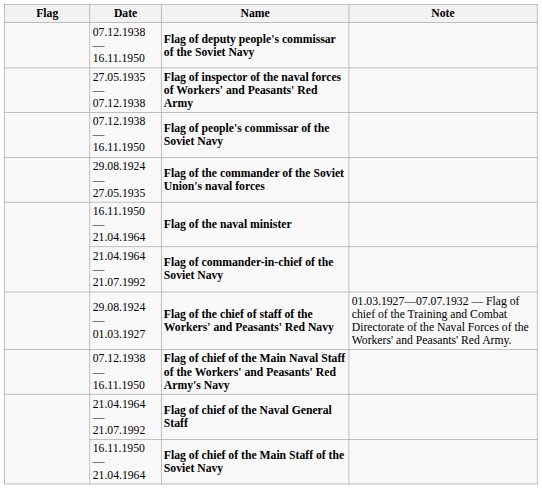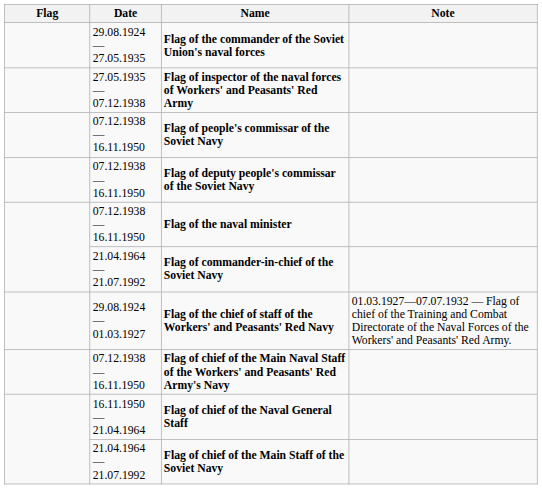 <table class="wikitable">
 <tr>
 <th width="110">Flag</th>
 <th width="90">Date</th>
 <th width="250">Name</th>
 <th width="250">Note</th>
 </tr>
 <tr>
 <td></td>
-<td>07.12.1938 — 16.11.1950</td>
-<td><strong>Flag of deputy people's commissar of the Soviet Navy</strong></td>
+<td>29.08.1924 — 27.05.1935</td>
+<td><strong>Flag of the commander of the Soviet Union's naval forces</strong></td>
 <td></td>
 </tr>
 <tr>
 <td></td>
 <td>27.05.1935 — 07.12.1938</td>
 <td><strong>Flag of inspector of the naval forces of Workers' and Peasants' Red Army</strong></td>
 <td></td>
 </tr>
 <tr>
 <td></td>
 <td>07.12.1938 — 16.11.1950</td>
 <td><strong>Flag of people's commissar of the Soviet Navy</strong></td>
 <td></td>
 </tr>
 <tr>
 <td></td>
-<td>29.08.1924 — 27.05.1935</td>
-<td><strong>Flag of the commander of the Soviet Union's naval forces</strong></td>
+<td>07.12.1938 — 16.11.1950</td>
+<td><strong>Flag of deputy people's commissar of the Soviet Navy</strong></td>
 <td></td>
 </tr>
 <tr>
 <td rowspan="2"></td>
-<td>16.11.1950 — 21.04.1964</td>
+<td>07.12.1938 — 16.11.1950</td>
 <td><strong>Flag of the naval minister</strong></td>
 <td></td>
 </tr>
 <tr>
 <td>21.04.1964 — 21.07.1992</td>
 <td><strong>Flag of commander-in-chief of the Soviet Navy</strong></td>
 <td></td>
 </tr>
 <tr>
 <td></td>
 <td>29.08.1924 — 01.03.1927</td>
 <td><strong>Flag of the chief of staff of the Workers' and Peasants' Red Navy</strong></td>
 <td>01.03.1927—07.07.1932 — Flag of chief of the Training and Combat Directorate of the Naval Forces of the Workers' and Peasants' Red Army.</td>
 </tr>
 <tr>
 <td></td>
 <td>07.12.1938 — 16.11.1950</td>
 <td><strong>Flag of chief of the Main Naval Staff of the Workers' and Peasants' Red Army's Navy</strong></td>
 <td></td>
 </tr>
 <tr>
 <td rowspan="2"></td>
-<td>21.04.1964 — 21.07.1992</td>
+<td>16.11.1950 — 21.04.1964</td>
 <td><strong>Flag of chief of the Naval General Staff</strong></td>
 <td></td>
 </tr>
 <tr>
-<td>16.11.1950 — 21.04.1964</td>
+<td>21.04.1964 — 21.07.1992</td>
 <td><strong>Flag of chief of the Main Staff of the Soviet Navy</strong></td>
 <td></td>
 </tr>
 </table>
